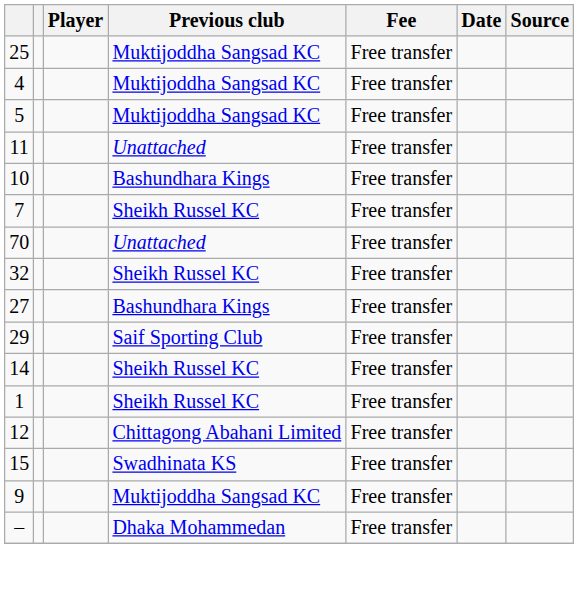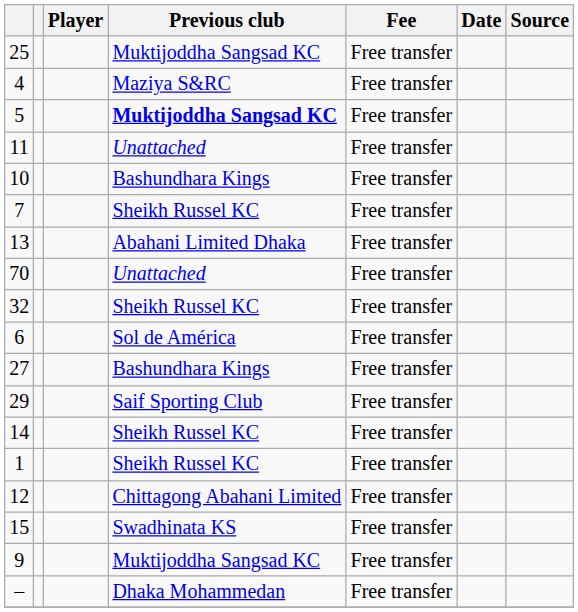 <table class="wikitable plainrowheaders sortable">
 <tr>
 <th></th>
 <th></th>
 <th>Player</th>
 <th>Previous club</th>
 <th>Fee</th>
 <th>Date</th>
 <th>Source</th>
 </tr>
 <tr>
 <td align=center>25</td>
 <td align=center></td>
 <td></td>
 <td> <a href='#'>Muktijoddha Sangsad KC</a></td>
 <td>Free transfer</td>
 <td></td>
 <td></td>
 </tr>
 <tr>
 <td align=center>4</td>
 <td align=center></td>
 <td></td>
-<td> <a href='#'>Muktijoddha Sangsad KC</a></td>
+<td> <a href='#'>Maziya S&RC</a></td>
 <td>Free transfer</td>
 <td></td>
 <td></td>
 </tr>
 <tr>
 <td align=center>5</td>
 <td align=center></td>
 <td></td>
-<td> <a href='#'>Muktijoddha Sangsad KC</a></td>
+<td><strong> <a href='#'>Muktijoddha Sangsad KC</a></strong></td>
 <td>Free transfer</td>
 <td></td>
 <td></td>
 </tr>
 <tr>
 <td align=center>11</td>
 <td align=center></td>
 <td></td>
 <td><a href='#'><em>Unattached</em></a></td>
 <td>Free transfer</td>
 <td></td>
 <td></td>
 </tr>
 <tr>
 <td align=center>10</td>
 <td align=center></td>
 <td></td>
 <td> <a href='#'>Bashundhara Kings</a></td>
 <td>Free transfer</td>
 <td></td>
 <td></td>
 </tr>
 <tr>
 <td align=center>7</td>
 <td align=center></td>
 <td></td>
 <td> <a href='#'>Sheikh Russel KC</a></td>
 <td>Free transfer</td>
 <td></td>
 <td></td>
 </tr>
 <tr>
+<td align=center>13</td>
+<td align=center></td>
+<td></td>
+<td> <a href='#'>Abahani Limited Dhaka</a></td>
+<td>Free transfer</td>
+<td></td>
+<td></td>
+</tr>
+<tr>
 <td align=center>70</td>
 <td align=center></td>
 <td></td>
 <td><a href='#'><em>Unattached</em></a></td>
 <td>Free transfer</td>
 <td></td>
 <td></td>
 </tr>
 <tr>
 <td align=center>32</td>
 <td align=center></td>
 <td></td>
 <td> <a href='#'>Sheikh Russel KC</a></td>
+<td>Free transfer</td>
+<td></td>
+<td></td>
+</tr>
+<tr>
+<td align=center>6</td>
+<td align=center></td>
+<td></td>
+<td> <a href='#'>Sol de América</a></td>
 <td>Free transfer</td>
 <td></td>
 <td></td>
 </tr>
 <tr>
 <td align=center>27</td>
 <td align=center></td>
 <td></td>
 <td> <a href='#'>Bashundhara Kings</a></td>
 <td>Free transfer</td>
 <td></td>
 <td></td>
 </tr>
 <tr>
 <td align=center>29</td>
 <td align=center></td>
 <td></td>
 <td> <a href='#'>Saif Sporting Club</a></td>
 <td>Free transfer</td>
 <td></td>
 <td></td>
 </tr>
 <tr>
 <td align=center>14</td>
 <td align=center></td>
 <td></td>
 <td> <a href='#'>Sheikh Russel KC</a></td>
 <td>Free transfer</td>
 <td></td>
 <td></td>
 </tr>
 <tr>
 <td align=center>1</td>
 <td align=center></td>
 <td></td>
 <td> <a href='#'>Sheikh Russel KC</a></td>
 <td>Free transfer</td>
 <td></td>
 <td></td>
 </tr>
 <tr>
 <td align=center>12</td>
 <td align=center></td>
 <td></td>
 <td> <a href='#'>Chittagong Abahani Limited</a></td>
 <td>Free transfer</td>
 <td></td>
 <td></td>
 </tr>
 <tr>
 <td align=center>15</td>
 <td align=center></td>
 <td></td>
 <td> <a href='#'>Swadhinata KS</a></td>
 <td>Free transfer</td>
 <td></td>
 <td></td>
 </tr>
 <tr>
 <td align=center>9</td>
 <td align=center></td>
 <td></td>
 <td> <a href='#'>Muktijoddha Sangsad KC</a></td>
 <td>Free transfer</td>
 <td></td>
 <td></td>
 </tr>
 <tr>
 <td align=center>–</td>
 <td align=center></td>
 <td></td>
 <td> <a href='#'>Dhaka Mohammedan</a></td>
 <td>Free transfer</td>
 <td></td>
 <td></td>
 </tr>
 <tr>
 </tr>
 </table>
